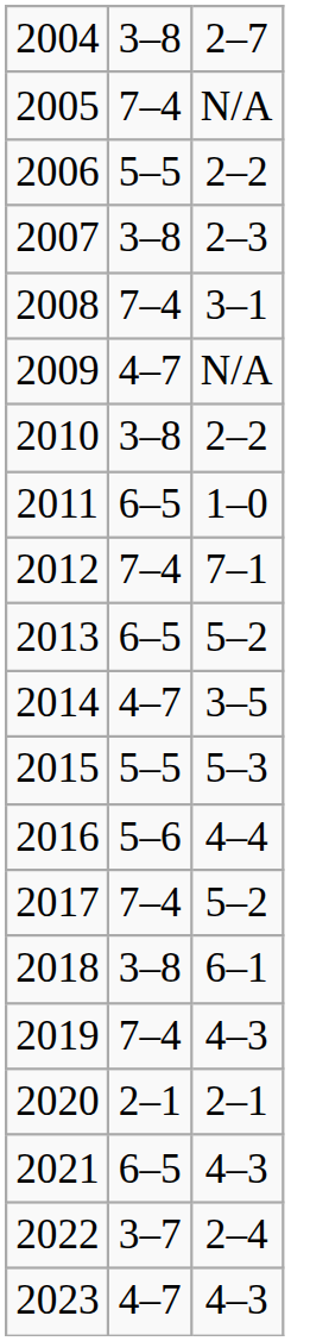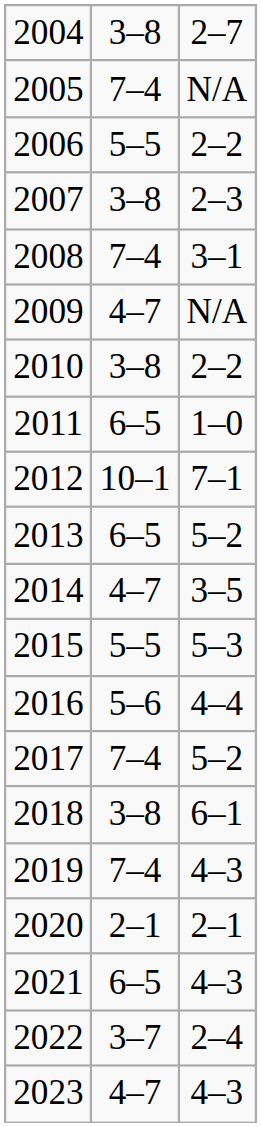 <table class="wikitable" style="text-align:center;">
 <tr>
 <td>2004</td>
 <td>3–8</td>
 <td>2–7</td>
 </tr>
 <tr>
 <td>2005</td>
 <td>7–4</td>
 <td>N/A</td>
 </tr>
 <tr>
 <td>2006</td>
 <td>5–5</td>
 <td>2–2</td>
 </tr>
 <tr>
 <td>2007</td>
 <td>3–8</td>
 <td>2–3</td>
 </tr>
 <tr>
 <td>2008</td>
 <td>7–4</td>
 <td>3–1</td>
 </tr>
 <tr>
 <td>2009</td>
 <td>4–7</td>
 <td>N/A</td>
 </tr>
 <tr>
 <td>2010</td>
 <td>3–8</td>
 <td>2–2</td>
 </tr>
 <tr>
 <td>2011</td>
 <td>6–5</td>
 <td>1–0</td>
 </tr>
 <tr>
 <td>2012</td>
-<td>7–4</td>
+<td>10–1</td>
 <td>7–1</td>
 </tr>
 <tr>
 <td>2013</td>
 <td>6–5</td>
 <td>5–2</td>
 </tr>
 <tr>
 <td>2014</td>
 <td>4–7</td>
 <td>3–5</td>
 </tr>
 <tr>
 <td>2015</td>
 <td>5–5</td>
 <td>5–3</td>
 </tr>
 <tr>
 <td>2016</td>
 <td>5–6</td>
 <td>4–4</td>
 </tr>
 <tr>
 <td>2017</td>
 <td>7–4</td>
 <td>5–2</td>
 </tr>
 <tr>
 <td>2018</td>
 <td>3–8</td>
 <td>6–1</td>
 </tr>
 <tr>
 <td>2019</td>
 <td>7–4</td>
 <td>4–3</td>
 </tr>
 <tr>
 <td>2020</td>
 <td>2–1</td>
 <td>2–1</td>
 </tr>
 <tr>
 <td>2021</td>
 <td>6–5</td>
 <td>4–3</td>
 </tr>
 <tr>
 <td>2022</td>
 <td>3–7</td>
 <td>2–4</td>
 </tr>
 <tr>
 <td>2023</td>
 <td>4–7</td>
 <td>4–3</td>
 </tr>
 </table>
